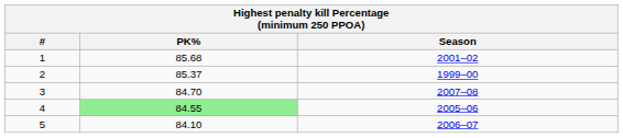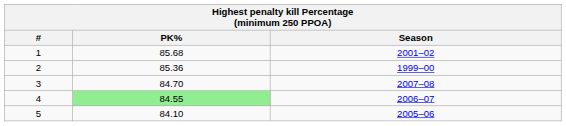 <table class="wikitable" style="text-align: center; font-size: 95%" width="70%">
 <tr>
 <th colspan="3">Highest penalty kill Percentage<br>(minimum 250 PPOA)</th>
 </tr>
 <tr>
 <th>#</th>
 <th>PK%</th>
 <th>Season</th>
 </tr>
 <tr>
 <td>1</td>
 <td>85.68</td>
 <td><a href='#'>2001–02</a></td>
 </tr>
 <tr>
 <td>2</td>
-<td>85.37</td>
+<td>85.36</td>
 <td><a href='#'>1999–00</a></td>
 </tr>
 <tr>
 <td>3</td>
 <td>84.70</td>
 <td><a href='#'>2007–08</a></td>
 </tr>
 <tr>
 <td>4</td>
 <td style="background: lightgreen;">84.55</td>
-<td><a href='#'>2005–06</a></td>
+<td><a href='#'>2006–07</a></td>
 </tr>
 <tr>
 <td>5</td>
 <td>84.10</td>
-<td><a href='#'>2006–07</a></td>
+<td><a href='#'>2005–06</a></td>
 </tr>
 </table>
